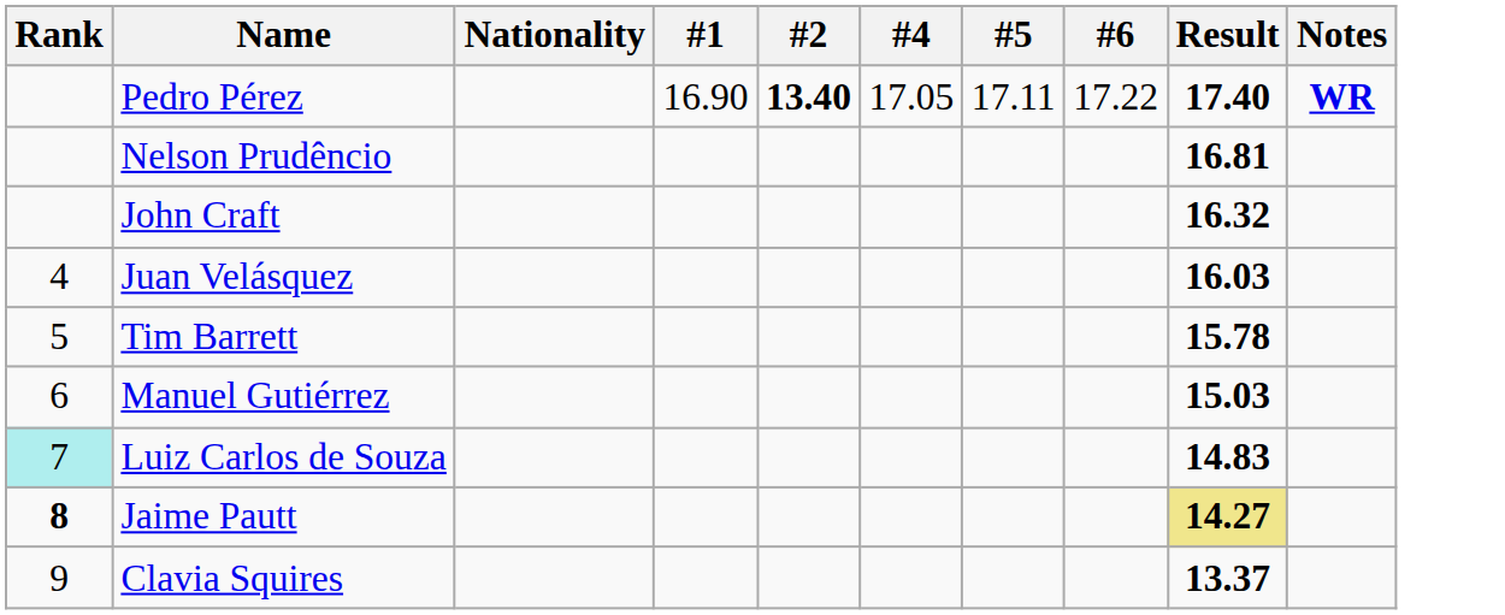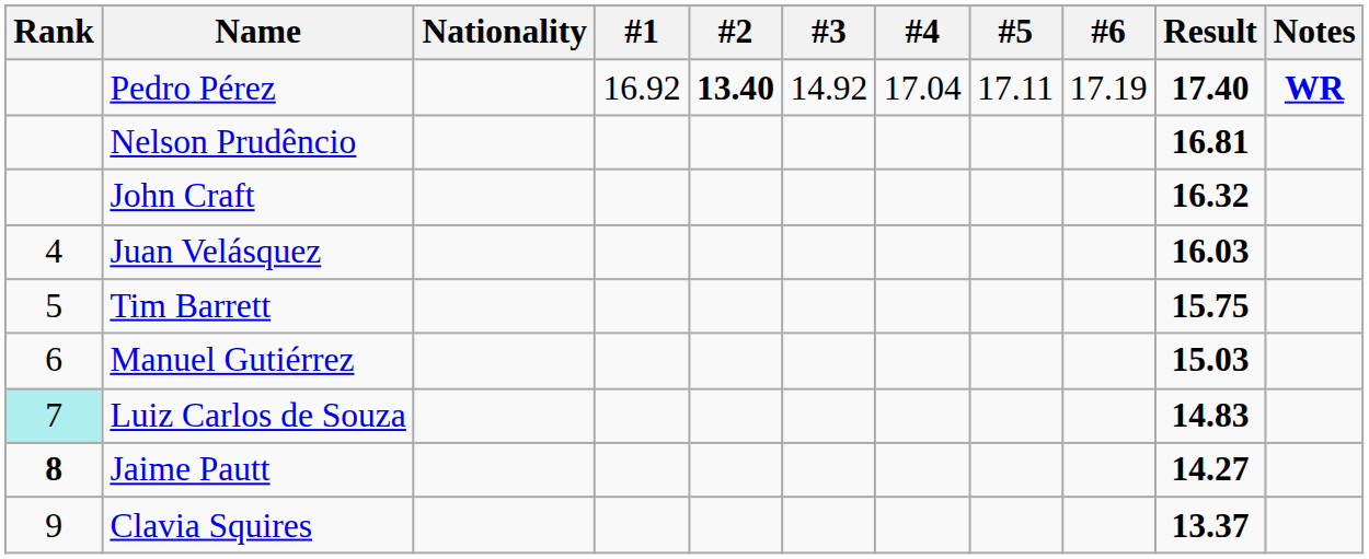 <table class="wikitable sortable" style="text-align:center">
 <tr>
 <th>Rank</th>
 <th>Name</th>
 <th>Nationality</th>
 <th>#1</th>
 <th>#2</th>
+<th>#3</th>
 <th>#4</th>
 <th>#5</th>
 <th>#6</th>
 <th>Result</th>
 <th>Notes</th>
 </tr>
 <tr>
 <td></td>
 <td align=left><a href='#'>Pedro Pérez</a></td>
 <td align=left></td>
-<td>16.90</td>
+<td>16.92</td>
 <td><strong>13.40</strong></td>
-<td>17.05</td>
+<td>14.92</td>
+<td>17.04</td>
 <td>17.11</td>
-<td>17.22</td>
+<td>17.19</td>
 <td><strong>17.40</strong></td>
 <td><strong><a href='#'>WR</a></strong></td>
 </tr>
 <tr>
 <td></td>
 <td align=left><a href='#'>Nelson Prudêncio</a></td>
 <td align=left></td>
+<td></td>
 <td></td>
 <td></td>
 <td></td>
 <td></td>
 <td></td>
 <td><strong>16.81</strong></td>
 <td></td>
 </tr>
 <tr>
 <td></td>
 <td align=left><a href='#'>John Craft</a></td>
 <td align=left></td>
 <td></td>
 <td></td>
 <td></td>
 <td></td>
 <td></td>
+<td></td>
 <td><strong>16.32</strong></td>
 <td></td>
 </tr>
 <tr>
 <td>4</td>
 <td align=left><a href='#'>Juan Velásquez</a></td>
 <td align=left></td>
+<td></td>
 <td></td>
 <td></td>
 <td></td>
 <td></td>
 <td></td>
 <td><strong>16.03</strong></td>
 <td></td>
 </tr>
 <tr>
 <td>5</td>
 <td align=left><a href='#'>Tim Barrett</a></td>
 <td align=left></td>
 <td></td>
 <td></td>
 <td></td>
 <td></td>
 <td></td>
-<td><strong>15.78</strong></td>
+<td></td>
+<td><strong>15.75</strong></td>
 <td></td>
 </tr>
 <tr>
 <td>6</td>
 <td align=left><a href='#'>Manuel Gutiérrez</a></td>
 <td align=left></td>
+<td></td>
 <td></td>
 <td></td>
 <td></td>
 <td></td>
 <td></td>
 <td><strong>15.03</strong></td>
 <td></td>
 </tr>
 <tr>
 <td style="background: paleturquoise;">7</td>
 <td align=left><a href='#'>Luiz Carlos de Souza</a></td>
 <td align=left></td>
 <td></td>
 <td></td>
 <td></td>
 <td></td>
 <td></td>
+<td></td>
 <td><strong>14.83</strong></td>
 <td></td>
 </tr>
 <tr>
 <td><strong>8</strong></td>
 <td align=left><a href='#'>Jaime Pautt</a></td>
 <td align=left></td>
 <td></td>
 <td></td>
 <td></td>
 <td></td>
 <td></td>
-<td style="background: khaki;"><strong>14.27</strong></td>
+<td></td>
+<td><strong>14.27</strong></td>
 <td></td>
 </tr>
 <tr>
 <td>9</td>
 <td align=left><a href='#'>Clavia Squires</a></td>
 <td align=left></td>
 <td></td>
 <td></td>
 <td></td>
 <td></td>
 <td></td>
+<td></td>
 <td><strong>13.37</strong></td>
 <td></td>
 </tr>
 </table>
